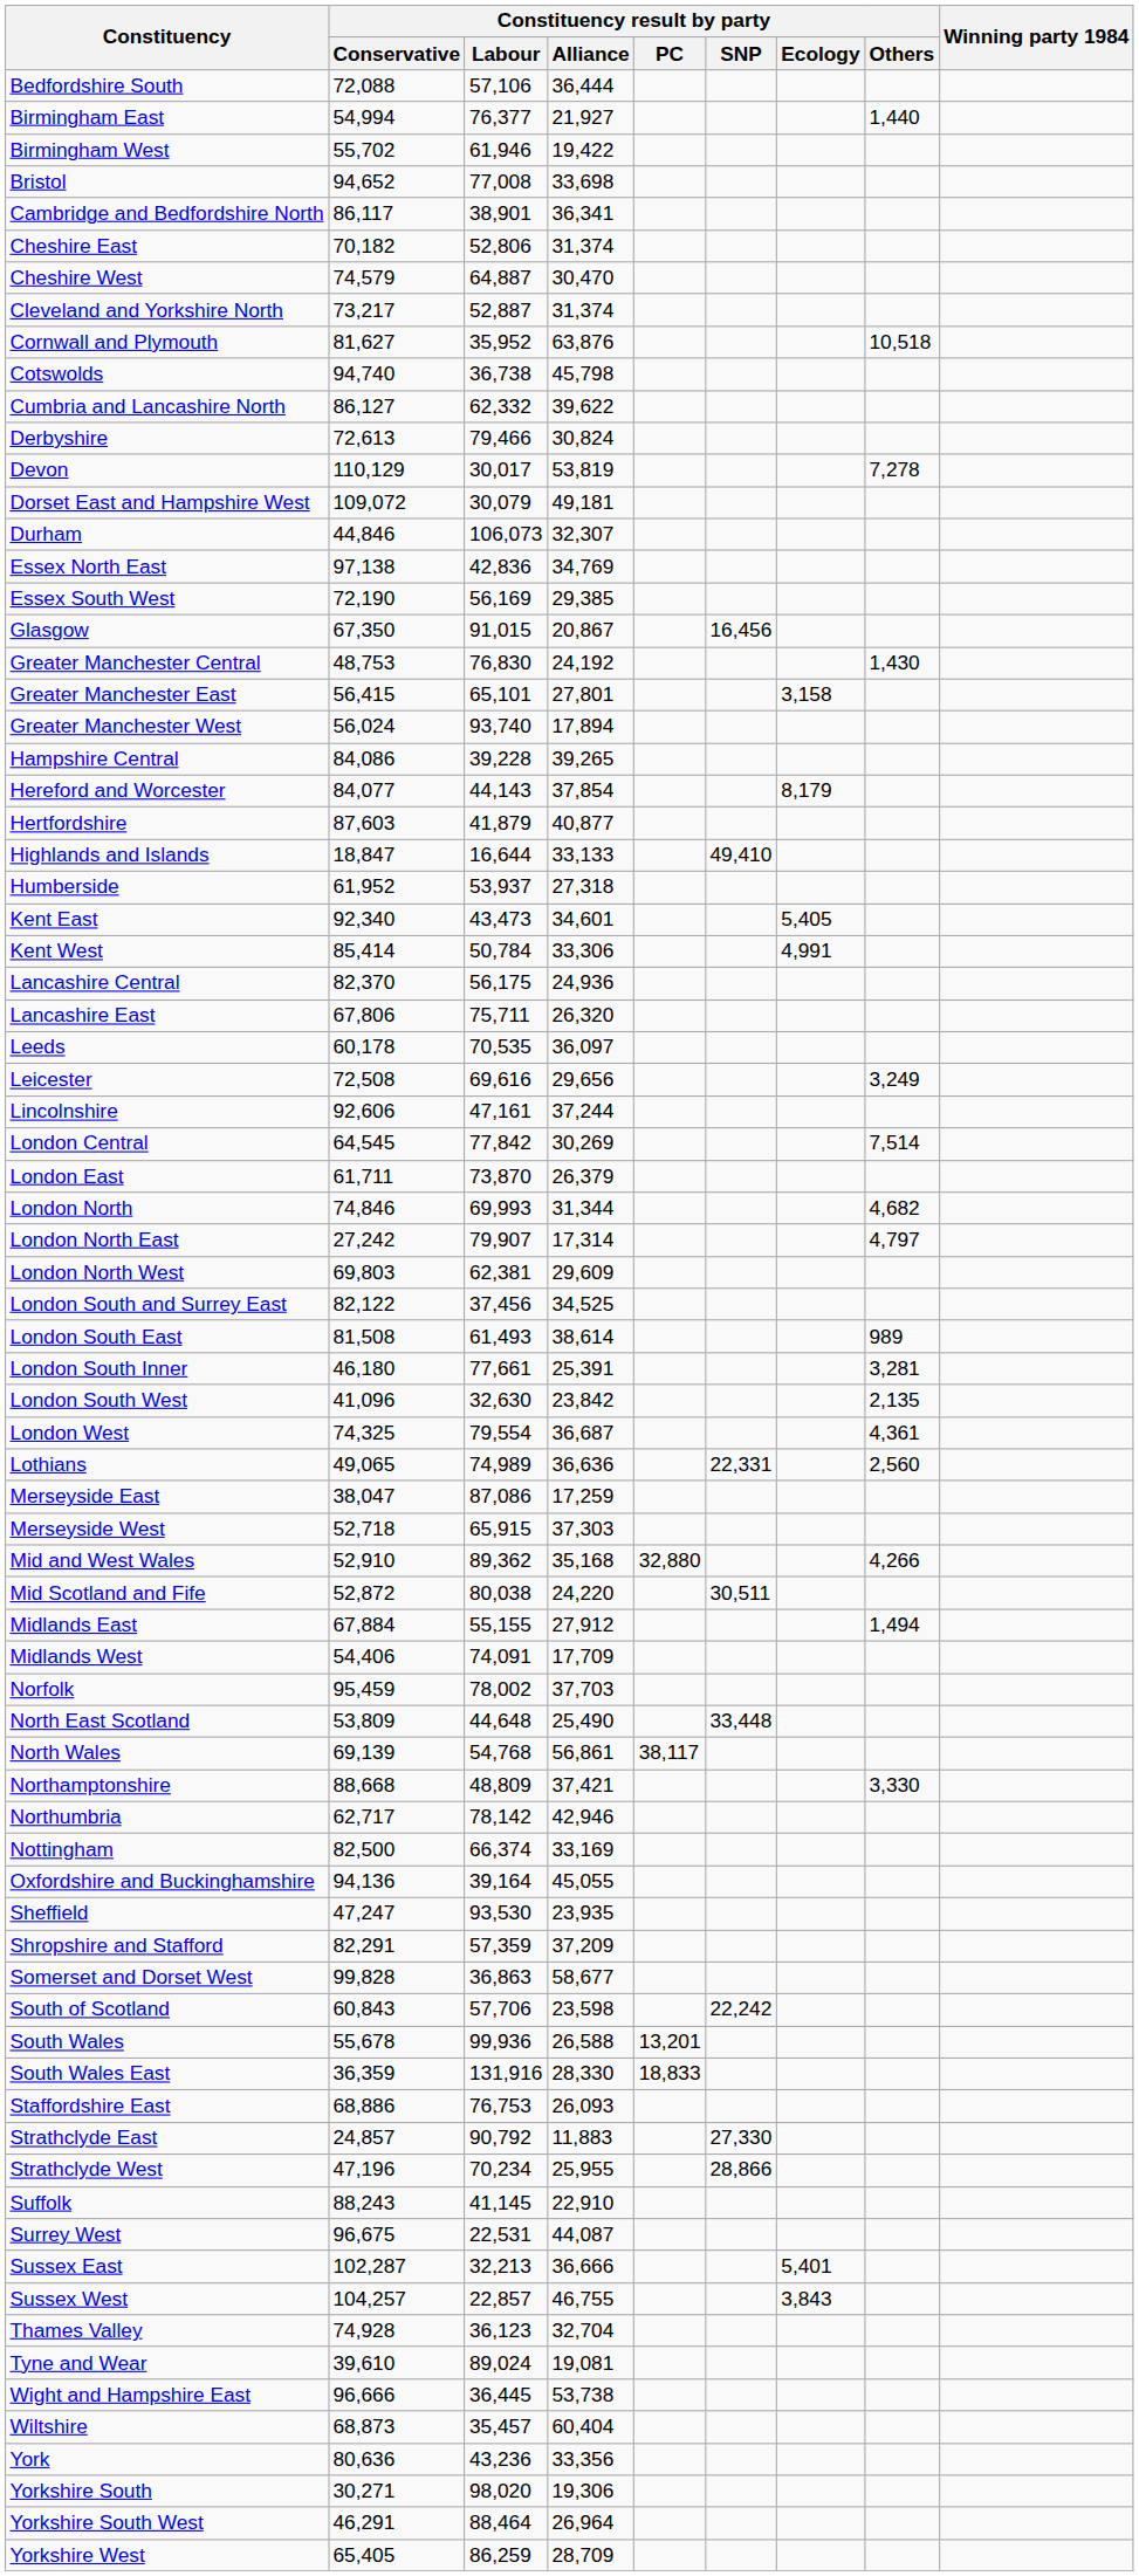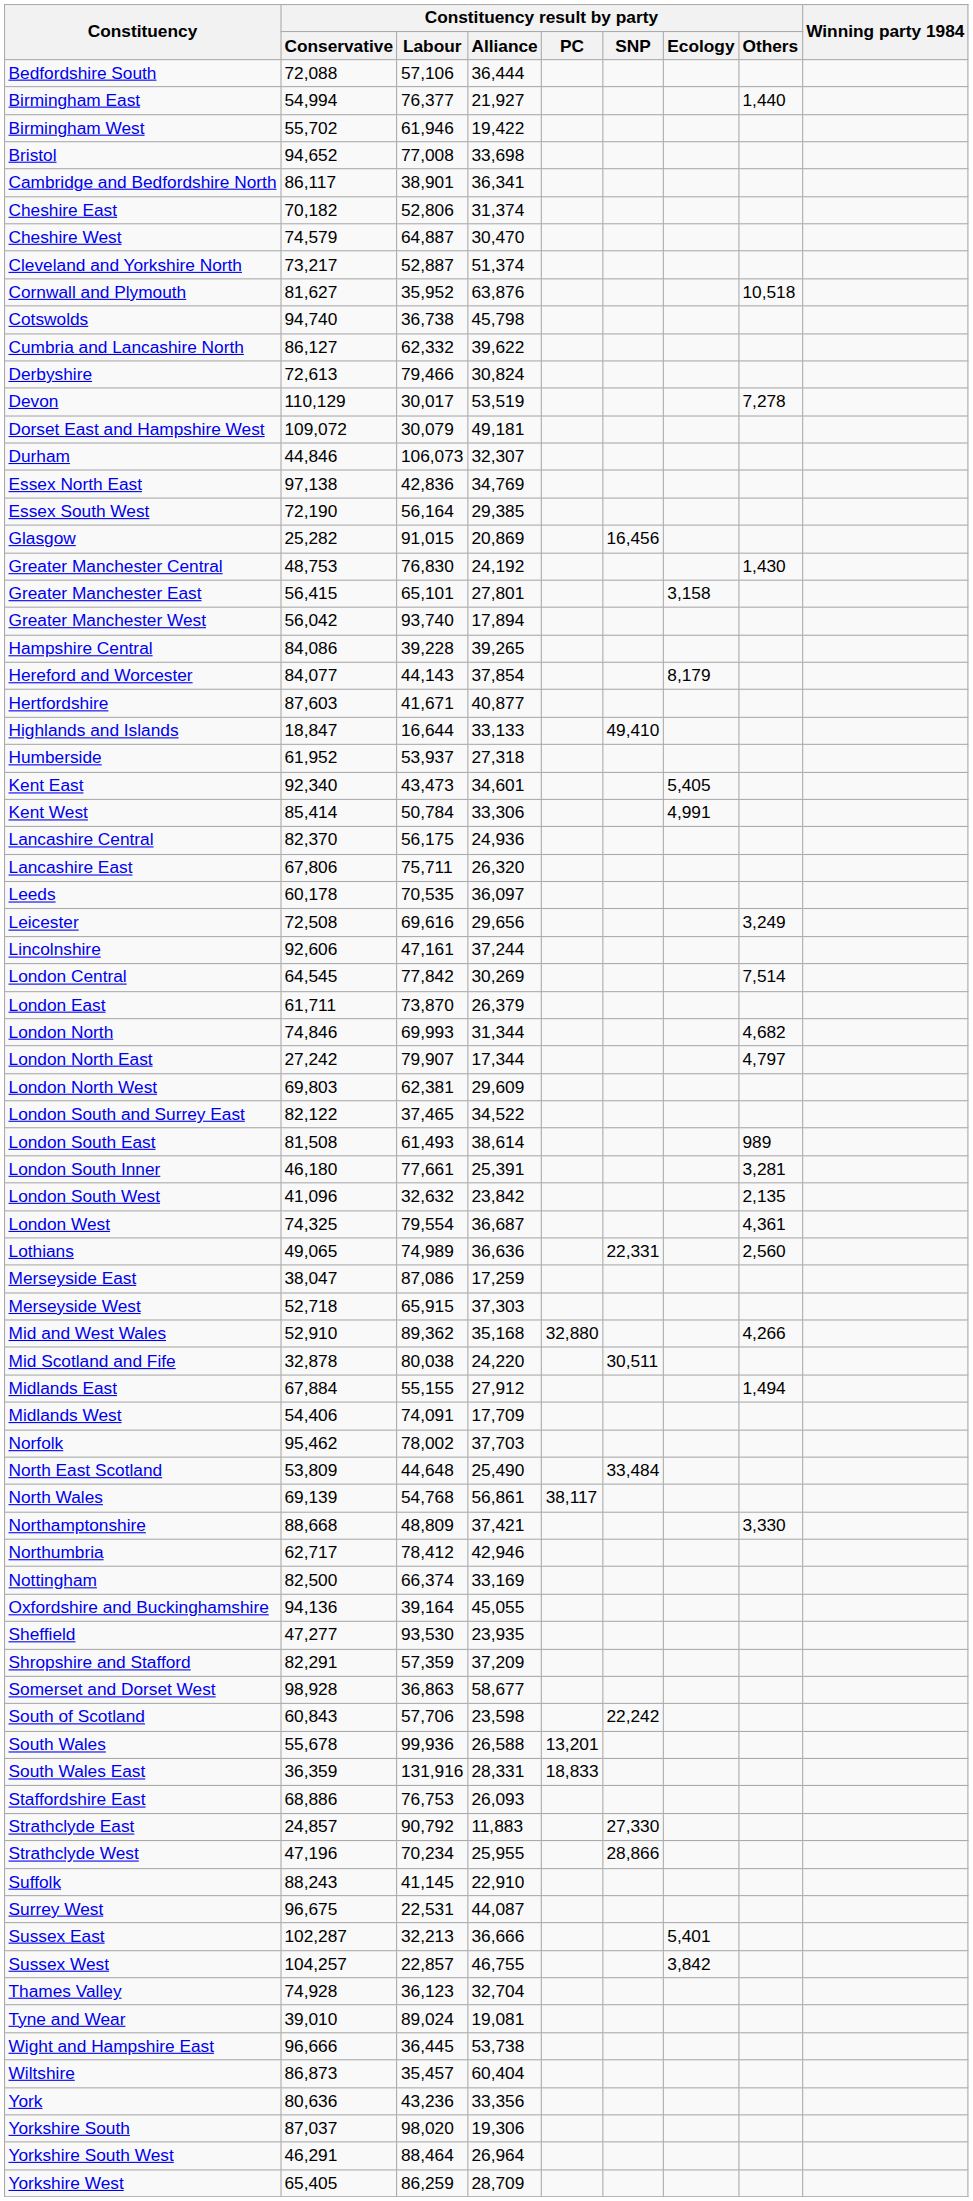 <table class="wikitable sortable">
 <tr>
 <th rowspan=2>Constituency</th>
 <th colspan=7 rowspan=1>Constituency result by party</th>
 <th colspan=2 rowspan=2>Winning party 1984</th>
 </tr>
 <tr>
 <th>Conservative</th>
 <th>Labour</th>
 <th>Alliance</th>
 <th>PC</th>
 <th>SNP</th>
 <th>Ecology</th>
 <th>Others</th>
 </tr>
 <tr>
 <td><a href='#'>Bedfordshire South</a></td>
 <td>72,088</td>
 <td>57,106</td>
 <td>36,444</td>
 <td></td>
 <td></td>
 <td></td>
 <td></td>
 <td></td>
 </tr>
 <tr>
 <td><a href='#'>Birmingham East</a></td>
 <td>54,994</td>
 <td>76,377</td>
 <td>21,927</td>
 <td></td>
 <td></td>
 <td></td>
 <td>1,440</td>
 <td></td>
 </tr>
 <tr>
 <td><a href='#'>Birmingham West</a></td>
 <td>55,702</td>
 <td>61,946</td>
 <td>19,422</td>
 <td></td>
 <td></td>
 <td></td>
 <td></td>
 <td></td>
 </tr>
 <tr>
 <td><a href='#'>Bristol</a></td>
 <td>94,652</td>
 <td>77,008</td>
 <td>33,698</td>
 <td></td>
 <td></td>
 <td></td>
 <td></td>
 <td></td>
 </tr>
 <tr>
 <td><a href='#'>Cambridge and Bedfordshire North</a></td>
 <td>86,117</td>
 <td>38,901</td>
 <td>36,341</td>
 <td></td>
 <td></td>
 <td></td>
 <td></td>
 <td></td>
 </tr>
 <tr>
 <td><a href='#'>Cheshire East</a></td>
 <td>70,182</td>
 <td>52,806</td>
 <td>31,374</td>
 <td></td>
 <td></td>
 <td></td>
 <td></td>
 <td></td>
 </tr>
 <tr>
 <td><a href='#'>Cheshire West</a></td>
 <td>74,579</td>
 <td>64,887</td>
 <td>30,470</td>
 <td></td>
 <td></td>
 <td></td>
 <td></td>
 <td></td>
 </tr>
 <tr>
 <td><a href='#'>Cleveland and Yorkshire North</a></td>
 <td>73,217</td>
 <td>52,887</td>
-<td>31,374</td>
+<td>51,374</td>
 <td></td>
 <td></td>
 <td></td>
 <td></td>
 <td></td>
 </tr>
 <tr>
 <td><a href='#'>Cornwall and Plymouth</a></td>
 <td>81,627</td>
 <td>35,952</td>
 <td>63,876</td>
 <td></td>
 <td></td>
 <td></td>
 <td>10,518</td>
 <td></td>
 </tr>
 <tr>
 <td><a href='#'>Cotswolds</a></td>
 <td>94,740</td>
 <td>36,738</td>
 <td>45,798</td>
 <td></td>
 <td></td>
 <td></td>
 <td></td>
 <td></td>
 </tr>
 <tr>
 <td><a href='#'>Cumbria and Lancashire North</a></td>
 <td>86,127</td>
 <td>62,332</td>
 <td>39,622</td>
 <td></td>
 <td></td>
 <td></td>
 <td></td>
 <td></td>
 </tr>
 <tr>
 <td><a href='#'>Derbyshire</a></td>
 <td>72,613</td>
 <td>79,466</td>
 <td>30,824</td>
 <td></td>
 <td></td>
 <td></td>
 <td></td>
 <td></td>
 </tr>
 <tr>
 <td><a href='#'>Devon</a></td>
 <td>110,129</td>
 <td>30,017</td>
-<td>53,819</td>
+<td>53,519</td>
 <td></td>
 <td></td>
 <td></td>
 <td>7,278</td>
 <td></td>
 </tr>
 <tr>
 <td><a href='#'>Dorset East and Hampshire West</a></td>
 <td>109,072</td>
 <td>30,079</td>
 <td>49,181</td>
 <td></td>
 <td></td>
 <td></td>
 <td></td>
 <td></td>
 </tr>
 <tr>
 <td><a href='#'>Durham</a></td>
 <td>44,846</td>
 <td>106,073</td>
 <td>32,307</td>
 <td></td>
 <td></td>
 <td></td>
 <td></td>
 <td></td>
 </tr>
 <tr>
 <td><a href='#'>Essex North East</a></td>
 <td>97,138</td>
 <td>42,836</td>
 <td>34,769</td>
 <td></td>
 <td></td>
 <td></td>
 <td></td>
 <td></td>
 </tr>
 <tr>
 <td><a href='#'>Essex South West</a></td>
 <td>72,190</td>
-<td>56,169</td>
+<td>56,164</td>
 <td>29,385</td>
 <td></td>
 <td></td>
 <td></td>
 <td></td>
 <td></td>
 </tr>
 <tr>
 <td><a href='#'>Glasgow</a></td>
-<td>67,350</td>
+<td>25,282</td>
 <td>91,015</td>
-<td>20,867</td>
+<td>20,869</td>
 <td></td>
 <td>16,456</td>
 <td></td>
 <td></td>
 <td></td>
 </tr>
 <tr>
 <td><a href='#'>Greater Manchester Central</a></td>
 <td>48,753</td>
 <td>76,830</td>
 <td>24,192</td>
 <td></td>
 <td></td>
 <td></td>
 <td>1,430</td>
 <td></td>
 </tr>
 <tr>
 <td><a href='#'>Greater Manchester East</a></td>
 <td>56,415</td>
 <td>65,101</td>
 <td>27,801</td>
 <td></td>
 <td></td>
 <td>3,158</td>
 <td></td>
 <td></td>
 </tr>
 <tr>
 <td><a href='#'>Greater Manchester West</a></td>
-<td>56,024</td>
+<td>56,042</td>
 <td>93,740</td>
 <td>17,894</td>
 <td></td>
 <td></td>
 <td></td>
 <td></td>
 <td></td>
 </tr>
 <tr>
 <td><a href='#'>Hampshire Central</a></td>
 <td>84,086</td>
 <td>39,228</td>
 <td>39,265</td>
 <td></td>
 <td></td>
 <td></td>
 <td></td>
 <td></td>
 </tr>
 <tr>
 <td><a href='#'>Hereford and Worcester</a></td>
 <td>84,077</td>
 <td>44,143</td>
 <td>37,854</td>
 <td></td>
 <td></td>
 <td>8,179</td>
 <td></td>
 <td></td>
 </tr>
 <tr>
 <td><a href='#'>Hertfordshire</a></td>
 <td>87,603</td>
-<td>41,879</td>
+<td>41,671</td>
 <td>40,877</td>
 <td></td>
 <td></td>
 <td></td>
 <td></td>
 <td></td>
 </tr>
 <tr>
 <td><a href='#'>Highlands and Islands</a></td>
 <td>18,847</td>
 <td>16,644</td>
 <td>33,133</td>
 <td></td>
 <td>49,410</td>
 <td></td>
 <td></td>
 <td></td>
 </tr>
 <tr>
 <td><a href='#'>Humberside</a></td>
 <td>61,952</td>
 <td>53,937</td>
 <td>27,318</td>
 <td></td>
 <td></td>
 <td></td>
 <td></td>
 <td></td>
 </tr>
 <tr>
 <td><a href='#'>Kent East</a></td>
 <td>92,340</td>
 <td>43,473</td>
 <td>34,601</td>
 <td></td>
 <td></td>
 <td>5,405</td>
 <td></td>
 <td></td>
 </tr>
 <tr>
 <td><a href='#'>Kent West</a></td>
 <td>85,414</td>
 <td>50,784</td>
 <td>33,306</td>
 <td></td>
 <td></td>
 <td>4,991</td>
 <td></td>
 <td></td>
 </tr>
 <tr>
 <td><a href='#'>Lancashire Central</a></td>
 <td>82,370</td>
 <td>56,175</td>
 <td>24,936</td>
 <td></td>
 <td></td>
 <td></td>
 <td></td>
 <td></td>
 </tr>
 <tr>
 <td><a href='#'>Lancashire East</a></td>
 <td>67,806</td>
 <td>75,711</td>
 <td>26,320</td>
 <td></td>
 <td></td>
 <td></td>
 <td></td>
 <td></td>
 </tr>
 <tr>
 <td><a href='#'>Leeds</a></td>
 <td>60,178</td>
 <td>70,535</td>
 <td>36,097</td>
 <td></td>
 <td></td>
 <td></td>
 <td></td>
 <td></td>
 </tr>
 <tr>
 <td><a href='#'>Leicester</a></td>
 <td>72,508</td>
 <td>69,616</td>
 <td>29,656</td>
 <td></td>
 <td></td>
 <td></td>
 <td>3,249</td>
 <td></td>
 </tr>
 <tr>
 <td><a href='#'>Lincolnshire</a></td>
 <td>92,606</td>
 <td>47,161</td>
 <td>37,244</td>
 <td></td>
 <td></td>
 <td></td>
 <td></td>
 <td></td>
 </tr>
 <tr>
 <td><a href='#'>London Central</a></td>
 <td>64,545</td>
 <td>77,842</td>
 <td>30,269</td>
 <td></td>
 <td></td>
 <td></td>
 <td>7,514</td>
 <td></td>
 </tr>
 <tr>
 <td><a href='#'>London East</a></td>
 <td>61,711</td>
 <td>73,870</td>
 <td>26,379</td>
 <td></td>
 <td></td>
 <td></td>
 <td></td>
 <td></td>
 </tr>
 <tr>
 <td><a href='#'>London North</a></td>
 <td>74,846</td>
 <td>69,993</td>
 <td>31,344</td>
 <td></td>
 <td></td>
 <td></td>
 <td>4,682</td>
 <td></td>
 </tr>
 <tr>
 <td><a href='#'>London North East</a></td>
 <td>27,242</td>
 <td>79,907</td>
-<td>17,314</td>
+<td>17,344</td>
 <td></td>
 <td></td>
 <td></td>
 <td>4,797</td>
 <td></td>
 </tr>
 <tr>
 <td><a href='#'>London North West</a></td>
 <td>69,803</td>
 <td>62,381</td>
 <td>29,609</td>
 <td></td>
 <td></td>
 <td></td>
 <td></td>
 <td></td>
 </tr>
 <tr>
 <td><a href='#'>London South and Surrey East</a></td>
 <td>82,122</td>
-<td>37,456</td>
-<td>34,525</td>
+<td>37,465</td>
+<td>34,522</td>
 <td></td>
 <td></td>
 <td></td>
 <td></td>
 <td></td>
 </tr>
 <tr>
 <td><a href='#'>London South East</a></td>
 <td>81,508</td>
 <td>61,493</td>
 <td>38,614</td>
 <td></td>
 <td></td>
 <td></td>
 <td>989</td>
 <td></td>
 </tr>
 <tr>
 <td><a href='#'>London South Inner</a></td>
 <td>46,180</td>
 <td>77,661</td>
 <td>25,391</td>
 <td></td>
 <td></td>
 <td></td>
 <td>3,281</td>
 <td></td>
 </tr>
 <tr>
 <td><a href='#'>London South West</a></td>
 <td>41,096</td>
-<td>32,630</td>
+<td>32,632</td>
 <td>23,842</td>
 <td></td>
 <td></td>
 <td></td>
 <td>2,135</td>
 <td></td>
 </tr>
 <tr>
 <td><a href='#'>London West</a></td>
 <td>74,325</td>
 <td>79,554</td>
 <td>36,687</td>
 <td></td>
 <td></td>
 <td></td>
 <td>4,361</td>
 <td></td>
 </tr>
 <tr>
 <td><a href='#'>Lothians</a></td>
 <td>49,065</td>
 <td>74,989</td>
 <td>36,636</td>
 <td></td>
 <td>22,331</td>
 <td></td>
 <td>2,560</td>
 <td></td>
 </tr>
 <tr>
 <td><a href='#'>Merseyside East</a></td>
 <td>38,047</td>
 <td>87,086</td>
 <td>17,259</td>
 <td></td>
 <td></td>
 <td></td>
 <td></td>
 <td></td>
 </tr>
 <tr>
 <td><a href='#'>Merseyside West</a></td>
 <td>52,718</td>
 <td>65,915</td>
 <td>37,303</td>
 <td></td>
 <td></td>
 <td></td>
 <td></td>
 <td></td>
 </tr>
 <tr>
 <td><a href='#'>Mid and West Wales</a></td>
 <td>52,910</td>
 <td>89,362</td>
 <td>35,168</td>
 <td>32,880</td>
 <td></td>
 <td></td>
 <td>4,266</td>
 <td></td>
 </tr>
 <tr>
 <td><a href='#'>Mid Scotland and Fife</a></td>
-<td>52,872</td>
+<td>32,878</td>
 <td>80,038</td>
 <td>24,220</td>
 <td></td>
 <td>30,511</td>
 <td></td>
 <td></td>
 <td></td>
 </tr>
 <tr>
 <td><a href='#'>Midlands East</a></td>
 <td>67,884</td>
 <td>55,155</td>
 <td>27,912</td>
 <td></td>
 <td></td>
 <td></td>
 <td>1,494</td>
 <td></td>
 </tr>
 <tr>
 <td><a href='#'>Midlands West</a></td>
 <td>54,406</td>
 <td>74,091</td>
 <td>17,709</td>
 <td></td>
 <td></td>
 <td></td>
 <td></td>
 <td></td>
 </tr>
 <tr>
 <td><a href='#'>Norfolk</a></td>
-<td>95,459</td>
+<td>95,462</td>
 <td>78,002</td>
 <td>37,703</td>
 <td></td>
 <td></td>
 <td></td>
 <td></td>
 <td></td>
 </tr>
 <tr>
 <td><a href='#'>North East Scotland</a></td>
 <td>53,809</td>
 <td>44,648</td>
 <td>25,490</td>
 <td></td>
-<td>33,448</td>
+<td>33,484</td>
 <td></td>
 <td></td>
 <td></td>
 </tr>
 <tr>
 <td><a href='#'>North Wales</a></td>
 <td>69,139</td>
 <td>54,768</td>
 <td>56,861</td>
 <td>38,117</td>
 <td></td>
 <td></td>
 <td></td>
 <td></td>
 </tr>
 <tr>
 <td><a href='#'>Northamptonshire</a></td>
 <td>88,668</td>
 <td>48,809</td>
 <td>37,421</td>
 <td></td>
 <td></td>
 <td></td>
 <td>3,330</td>
 <td></td>
 </tr>
 <tr>
 <td><a href='#'>Northumbria</a></td>
 <td>62,717</td>
-<td>78,142</td>
+<td>78,412</td>
 <td>42,946</td>
 <td></td>
 <td></td>
 <td></td>
 <td></td>
 <td></td>
 </tr>
 <tr>
 <td><a href='#'>Nottingham</a></td>
 <td>82,500</td>
 <td>66,374</td>
 <td>33,169</td>
 <td></td>
 <td></td>
 <td></td>
 <td></td>
 <td></td>
 </tr>
 <tr>
 <td><a href='#'>Oxfordshire and Buckinghamshire</a></td>
 <td>94,136</td>
 <td>39,164</td>
 <td>45,055</td>
 <td></td>
 <td></td>
 <td></td>
 <td></td>
 <td></td>
 </tr>
 <tr>
 <td><a href='#'>Sheffield</a></td>
-<td>47,247</td>
+<td>47,277</td>
 <td>93,530</td>
 <td>23,935</td>
 <td></td>
 <td></td>
 <td></td>
 <td></td>
 <td></td>
 </tr>
 <tr>
 <td><a href='#'>Shropshire and Stafford</a></td>
 <td>82,291</td>
 <td>57,359</td>
 <td>37,209</td>
 <td></td>
 <td></td>
 <td></td>
 <td></td>
 <td></td>
 </tr>
 <tr>
 <td><a href='#'>Somerset and Dorset West</a></td>
-<td>99,828</td>
+<td>98,928</td>
 <td>36,863</td>
 <td>58,677</td>
 <td></td>
 <td></td>
 <td></td>
 <td></td>
 <td></td>
 </tr>
 <tr>
 <td><a href='#'>South of Scotland</a></td>
 <td>60,843</td>
 <td>57,706</td>
 <td>23,598</td>
 <td></td>
 <td>22,242</td>
 <td></td>
 <td></td>
 <td></td>
 </tr>
 <tr>
 <td><a href='#'>South Wales</a></td>
 <td>55,678</td>
 <td>99,936</td>
 <td>26,588</td>
 <td>13,201</td>
 <td></td>
 <td></td>
 <td></td>
 <td></td>
 </tr>
 <tr>
 <td><a href='#'>South Wales East</a></td>
 <td>36,359</td>
 <td>131,916</td>
-<td>28,330</td>
+<td>28,331</td>
 <td>18,833</td>
 <td></td>
 <td></td>
 <td></td>
 <td></td>
 </tr>
 <tr>
 <td><a href='#'>Staffordshire East</a></td>
 <td>68,886</td>
 <td>76,753</td>
 <td>26,093</td>
 <td></td>
 <td></td>
 <td></td>
 <td></td>
 <td></td>
 </tr>
 <tr>
 <td><a href='#'>Strathclyde East</a></td>
 <td>24,857</td>
 <td>90,792</td>
 <td>11,883</td>
 <td></td>
 <td>27,330</td>
 <td></td>
 <td></td>
 <td></td>
 </tr>
 <tr>
 <td><a href='#'>Strathclyde West</a></td>
 <td>47,196</td>
 <td>70,234</td>
 <td>25,955</td>
 <td></td>
 <td>28,866</td>
 <td></td>
 <td></td>
 <td></td>
 </tr>
 <tr>
 <td><a href='#'>Suffolk</a></td>
 <td>88,243</td>
 <td>41,145</td>
 <td>22,910</td>
 <td></td>
 <td></td>
 <td></td>
 <td></td>
 <td></td>
 </tr>
 <tr>
 <td><a href='#'>Surrey West</a></td>
 <td>96,675</td>
 <td>22,531</td>
 <td>44,087</td>
 <td></td>
 <td></td>
 <td></td>
 <td></td>
 <td></td>
 </tr>
 <tr>
 <td><a href='#'>Sussex East</a></td>
 <td>102,287</td>
 <td>32,213</td>
 <td>36,666</td>
 <td></td>
 <td></td>
 <td>5,401</td>
 <td></td>
 <td></td>
 </tr>
 <tr>
 <td><a href='#'>Sussex West</a></td>
 <td>104,257</td>
 <td>22,857</td>
 <td>46,755</td>
 <td></td>
 <td></td>
-<td>3,843</td>
+<td>3,842</td>
 <td></td>
 <td></td>
 </tr>
 <tr>
 <td><a href='#'>Thames Valley</a></td>
 <td>74,928</td>
 <td>36,123</td>
 <td>32,704</td>
 <td></td>
 <td></td>
 <td></td>
 <td></td>
 <td></td>
 </tr>
 <tr>
 <td><a href='#'>Tyne and Wear</a></td>
-<td>39,610</td>
+<td>39,010</td>
 <td>89,024</td>
 <td>19,081</td>
 <td></td>
 <td></td>
 <td></td>
 <td></td>
 <td></td>
 </tr>
 <tr>
 <td><a href='#'>Wight and Hampshire East</a></td>
 <td>96,666</td>
 <td>36,445</td>
 <td>53,738</td>
 <td></td>
 <td></td>
 <td></td>
 <td></td>
 <td></td>
 </tr>
 <tr>
 <td><a href='#'>Wiltshire</a></td>
-<td>68,873</td>
+<td>86,873</td>
 <td>35,457</td>
 <td>60,404</td>
 <td></td>
 <td></td>
 <td></td>
 <td></td>
 <td></td>
 </tr>
 <tr>
 <td><a href='#'>York</a></td>
 <td>80,636</td>
 <td>43,236</td>
 <td>33,356</td>
 <td></td>
 <td></td>
 <td></td>
 <td></td>
 <td></td>
 </tr>
 <tr>
 <td><a href='#'>Yorkshire South</a></td>
-<td>30,271</td>
+<td>87,037</td>
 <td>98,020</td>
 <td>19,306</td>
 <td></td>
 <td></td>
 <td></td>
 <td></td>
 <td></td>
 </tr>
 <tr>
 <td><a href='#'>Yorkshire South West</a></td>
 <td>46,291</td>
 <td>88,464</td>
 <td>26,964</td>
 <td></td>
 <td></td>
 <td></td>
 <td></td>
 <td></td>
 </tr>
 <tr>
 <td><a href='#'>Yorkshire West</a></td>
 <td>65,405</td>
 <td>86,259</td>
 <td>28,709</td>
 <td></td>
 <td></td>
 <td></td>
 <td></td>
 <td></td>
 </tr>
 <tr>
 </tr>
 </table>
